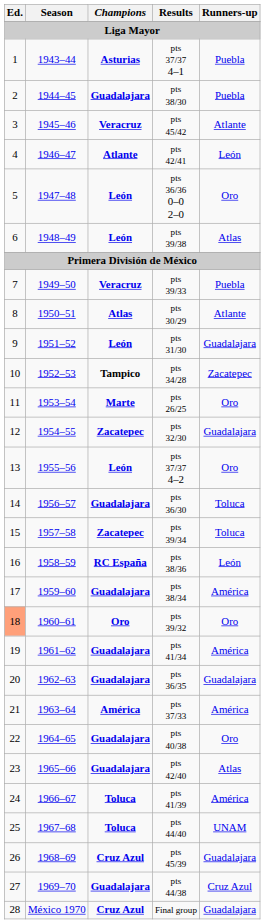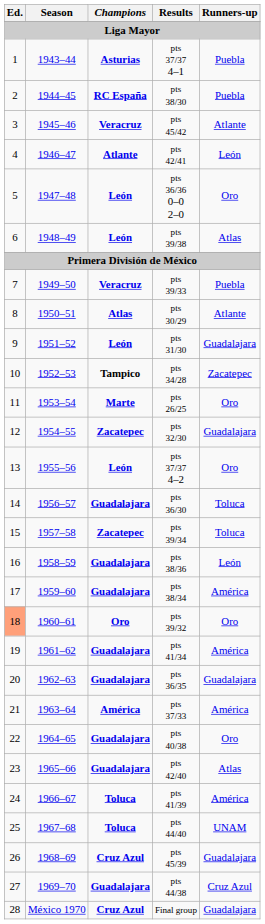 <table class="wikitable" style="text-align: center;">
 <tr>
 <th>Ed.</th>
 <th>Season</th>
 <th><em>Champions</em></th>
 <th>Results</th>
 <th>Runners-up</th>
 </tr>
 <tr>
 </tr>
 <tr bgcolor=#cccccc align=center>
 <td colspan=5><strong>Liga Mayor</strong></td>
 </tr>
 <tr>
 <td>1</td>
 <td><a href='#'>1943–44</a></td>
 <td><strong><a href='#'>Asturias</a></strong></td>
 <td><small>pts<br>37/37</small><br>4–1</td>
 <td><a href='#'>Puebla</a></td>
 </tr>
 <tr>
 <td>2</td>
 <td><a href='#'>1944–45</a></td>
-<td><strong><a href='#'>Guadalajara</a></strong></td>
+<td><strong><a href='#'>RC España</a></strong></td>
 <td><small>pts<br>38/30</small></td>
 <td><a href='#'>Puebla</a></td>
 </tr>
 <tr>
 <td>3</td>
 <td><a href='#'>1945–46</a></td>
 <td><strong><a href='#'>Veracruz</a></strong></td>
 <td><small>pts<br>45/42</small></td>
 <td><a href='#'>Atlante</a></td>
 </tr>
 <tr>
 <td>4</td>
 <td><a href='#'>1946–47</a></td>
 <td><strong><a href='#'>Atlante</a></strong></td>
 <td><small>pts<br>42/41</small></td>
 <td><a href='#'>León</a></td>
 </tr>
 <tr>
 <td>5</td>
 <td><a href='#'>1947–48</a></td>
 <td><strong><a href='#'>León</a></strong></td>
 <td><small>pts<br>36/36</small><br>0–0<br>2–0</td>
 <td><a href='#'>Oro</a></td>
 </tr>
 <tr>
 <td>6</td>
 <td><a href='#'>1948–49</a></td>
 <td><strong><a href='#'>León</a></strong></td>
 <td><small>pts<br>39/38</small></td>
 <td><a href='#'>Atlas</a></td>
 </tr>
 <tr>
 </tr>
 <tr bgcolor=#cccccc align=center>
 <td colspan=5><strong>Primera División de México</strong></td>
 </tr>
 <tr>
 <td>7</td>
 <td><a href='#'>1949–50</a></td>
 <td><strong><a href='#'>Veracruz</a></strong></td>
 <td><small>pts<br>39/33</small></td>
 <td><a href='#'>Puebla</a></td>
 </tr>
 <tr>
 <td>8</td>
 <td><a href='#'>1950–51</a></td>
 <td><strong><a href='#'>Atlas</a></strong></td>
 <td><small>pts<br>30/29</small></td>
 <td><a href='#'>Atlante</a></td>
 </tr>
 <tr>
 <td>9</td>
 <td><a href='#'>1951–52</a></td>
 <td><strong><a href='#'>León</a></strong></td>
 <td><small>pts<br>31/30</small></td>
 <td><a href='#'>Guadalajara</a></td>
 </tr>
 <tr>
 <td>10</td>
 <td><a href='#'>1952–53</a></td>
 <td><strong>Tampico</strong></td>
 <td><small>pts<br>34/28</small></td>
 <td><a href='#'>Zacatepec</a></td>
 </tr>
 <tr>
 <td>11</td>
 <td><a href='#'>1953–54</a></td>
 <td><strong><a href='#'>Marte</a></strong></td>
 <td><small>pts<br>26/25</small></td>
 <td><a href='#'>Oro</a></td>
 </tr>
 <tr>
 <td>12</td>
 <td><a href='#'>1954–55</a></td>
 <td><strong><a href='#'>Zacatepec</a></strong></td>
 <td><small>pts<br>32/30</small></td>
 <td><a href='#'>Guadalajara</a></td>
 </tr>
 <tr>
 <td>13</td>
 <td><a href='#'>1955–56</a></td>
 <td><strong><a href='#'>León</a></strong></td>
 <td><small>pts<br>37/37</small><br>4–2</td>
 <td><a href='#'>Oro</a></td>
 </tr>
 <tr>
 <td>14</td>
 <td><a href='#'>1956–57</a></td>
 <td><strong><a href='#'>Guadalajara</a></strong></td>
 <td><small>pts<br>36/30</small></td>
 <td><a href='#'>Toluca</a></td>
 </tr>
 <tr>
 <td>15</td>
 <td><a href='#'>1957–58</a></td>
 <td><strong><a href='#'>Zacatepec</a></strong></td>
 <td><small>pts<br>39/34</small></td>
 <td><a href='#'>Toluca</a></td>
 </tr>
 <tr>
 <td>16</td>
 <td><a href='#'>1958–59</a></td>
-<td><strong><a href='#'>RC España</a></strong></td>
+<td><strong><a href='#'>Guadalajara</a></strong></td>
 <td><small>pts<br>38/36</small></td>
 <td><a href='#'>León</a></td>
 </tr>
 <tr>
 <td>17</td>
 <td><a href='#'>1959–60</a></td>
 <td><strong><a href='#'>Guadalajara</a></strong></td>
 <td><small>pts<br>38/34</small></td>
 <td><a href='#'>América</a></td>
 </tr>
 <tr>
 <td style="background: lightsalmon;">18</td>
 <td><a href='#'>1960–61</a></td>
 <td><strong><a href='#'>Oro</a></strong></td>
 <td><small>pts<br>39/32</small></td>
 <td><a href='#'>Oro</a></td>
 </tr>
 <tr>
 <td>19</td>
 <td><a href='#'>1961–62</a></td>
 <td><strong><a href='#'>Guadalajara</a></strong></td>
 <td><small>pts<br>41/34</small></td>
 <td><a href='#'>América</a></td>
 </tr>
 <tr>
 <td>20</td>
 <td><a href='#'>1962–63</a></td>
 <td><strong><a href='#'>Guadalajara</a></strong></td>
 <td><small>pts<br>36/35</small></td>
 <td><a href='#'>Guadalajara</a></td>
 </tr>
 <tr>
 <td>21</td>
 <td><a href='#'>1963–64</a></td>
 <td><strong><a href='#'>América</a></strong></td>
 <td><small>pts<br>37/33</small></td>
 <td><a href='#'>América</a></td>
 </tr>
 <tr>
 <td>22</td>
 <td><a href='#'>1964–65</a></td>
 <td><strong><a href='#'>Guadalajara</a></strong></td>
 <td><small>pts<br>40/38</small></td>
 <td><a href='#'>Oro</a></td>
 </tr>
 <tr>
 <td>23</td>
 <td><a href='#'>1965–66</a></td>
 <td><strong><a href='#'>Guadalajara</a></strong></td>
 <td><small>pts<br>42/40</small></td>
 <td><a href='#'>Atlas</a></td>
 </tr>
 <tr>
 <td>24</td>
 <td><a href='#'>1966–67</a></td>
 <td><strong><a href='#'>Toluca</a></strong></td>
 <td><small>pts<br>41/39</small></td>
 <td><a href='#'>América</a></td>
 </tr>
 <tr>
 <td>25</td>
 <td><a href='#'>1967–68</a></td>
 <td><strong><a href='#'>Toluca</a></strong></td>
 <td><small>pts<br>44/40</small></td>
 <td><a href='#'>UNAM</a></td>
 </tr>
 <tr>
 <td>26</td>
 <td><a href='#'>1968–69</a></td>
 <td><strong><a href='#'>Cruz Azul</a></strong></td>
 <td><small>pts<br>45/39</small></td>
 <td><a href='#'>Guadalajara</a></td>
 </tr>
 <tr>
 <td>27</td>
 <td><a href='#'>1969–70</a></td>
 <td><strong><a href='#'>Guadalajara</a></strong></td>
 <td><small>pts<br>44/38</small></td>
 <td><a href='#'>Cruz Azul</a></td>
 </tr>
 <tr>
 <td>28</td>
 <td><a href='#'>México 1970</a></td>
 <td><strong><a href='#'>Cruz Azul</a></strong></td>
 <td><small>Final group</small></td>
 <td><a href='#'>Guadalajara</a></td>
 </tr>
 </table>
